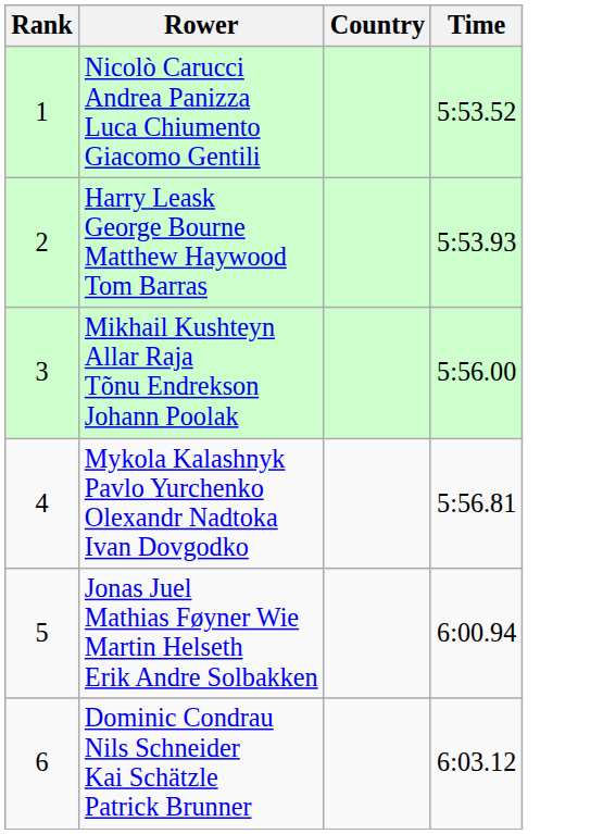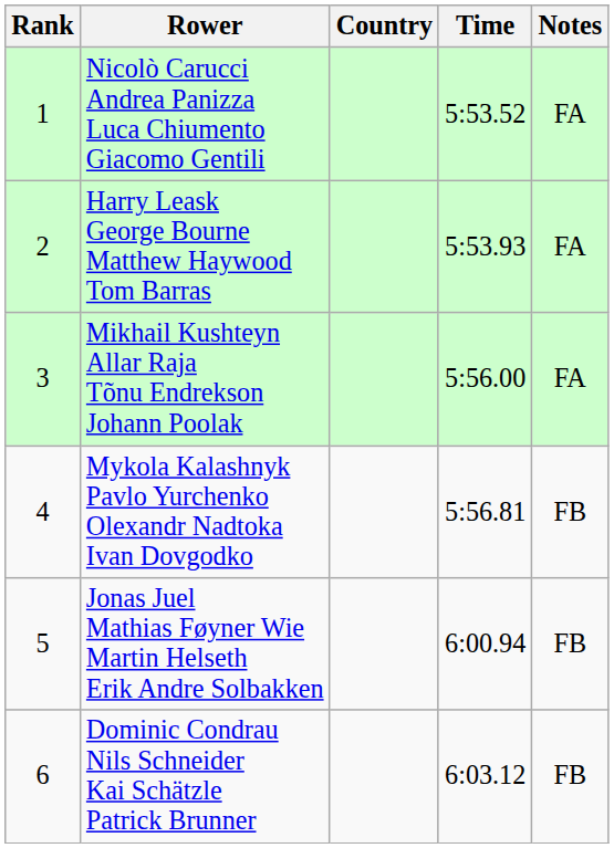 <table class="wikitable" style="text-align:center">
 <tr>
 <th>Rank</th>
 <th>Rower</th>
 <th>Country</th>
 <th>Time</th>
+<th>Notes</th>
 </tr>
 <tr bgcolor=ccffcc>
 <td>1</td>
 <td align="left"><a href='#'>Nicolò Carucci</a><br><a href='#'>Andrea Panizza</a><br><a href='#'>Luca Chiumento</a><br><a href='#'>Giacomo Gentili</a></td>
 <td align="left"></td>
 <td>5:53.52</td>
+<td>FA</td>
 </tr>
 <tr bgcolor=ccffcc>
 <td>2</td>
 <td align="left"><a href='#'>Harry Leask</a><br><a href='#'>George Bourne</a><br><a href='#'>Matthew Haywood</a><br><a href='#'>Tom Barras</a></td>
 <td align="left"></td>
 <td>5:53.93</td>
+<td>FA</td>
 </tr>
 <tr bgcolor=ccffcc>
 <td>3</td>
 <td align="left"><a href='#'>Mikhail Kushteyn</a><br><a href='#'>Allar Raja</a><br><a href='#'>Tõnu Endrekson</a><br><a href='#'>Johann Poolak</a></td>
 <td align="left"></td>
 <td>5:56.00</td>
+<td>FA</td>
 </tr>
 <tr>
 <td>4</td>
 <td align="left"><a href='#'>Mykola Kalashnyk</a><br><a href='#'>Pavlo Yurchenko</a><br><a href='#'>Olexandr Nadtoka</a><br><a href='#'>Ivan Dovgodko</a></td>
 <td align="left"></td>
 <td>5:56.81</td>
+<td>FB</td>
 </tr>
 <tr>
 <td>5</td>
 <td align="left"><a href='#'>Jonas Juel</a><br><a href='#'>Mathias Føyner Wie</a><br><a href='#'>Martin Helseth</a><br><a href='#'>Erik Andre Solbakken</a></td>
 <td align="left"></td>
 <td>6:00.94</td>
+<td>FB</td>
 </tr>
 <tr>
 <td>6</td>
 <td align="left"><a href='#'>Dominic Condrau</a><br><a href='#'>Nils Schneider</a><br><a href='#'>Kai Schätzle</a><br><a href='#'>Patrick Brunner</a></td>
 <td align="left"></td>
 <td>6:03.12</td>
+<td>FB</td>
 </tr>
 </table>
